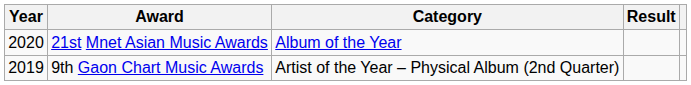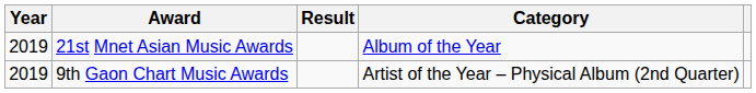 <table class="wikitable">
 <tr>
 <th>Year</th>
 <th>Award</th>
+<th>Result</th>
 <th>Category</th>
-<th>Result</th>
 <th></th>
 </tr>
 <tr>
-<td>2020</td>
+<td>2019</td>
 <td><a href='#'>21st</a> <a href='#'>Mnet Asian Music Awards</a></td>
+<td></td>
 <td><a href='#'>Album of the Year</a></td>
-<td></td>
 <td style="text-align:center;"></td>
 </tr>
 <tr>
 <td>2019</td>
 <td>9th <a href='#'>Gaon Chart Music Awards</a></td>
+<td></td>
 <td>Artist of the Year – Physical Album (2nd Quarter)</td>
-<td></td>
 <td style="text-align:center;"></td>
 </tr>
 </table>
